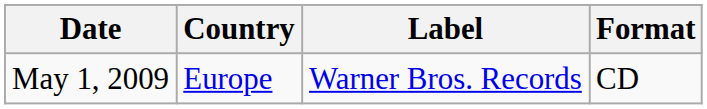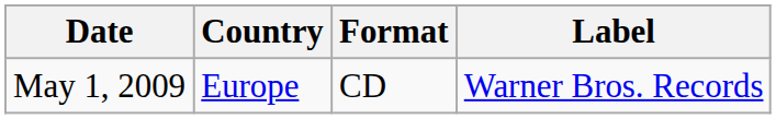 <table class="wikitable">
 <tr>
 <th>Date</th>
 <th>Country</th>
+<th>Format</th>
 <th>Label</th>
-<th>Format</th>
 </tr>
 <tr>
 <td>May 1, 2009</td>
 <td><a href='#'>Europe</a></td>
+<td>CD</td>
 <td><a href='#'>Warner Bros. Records</a></td>
-<td>CD</td>
 </tr>
 </table>
